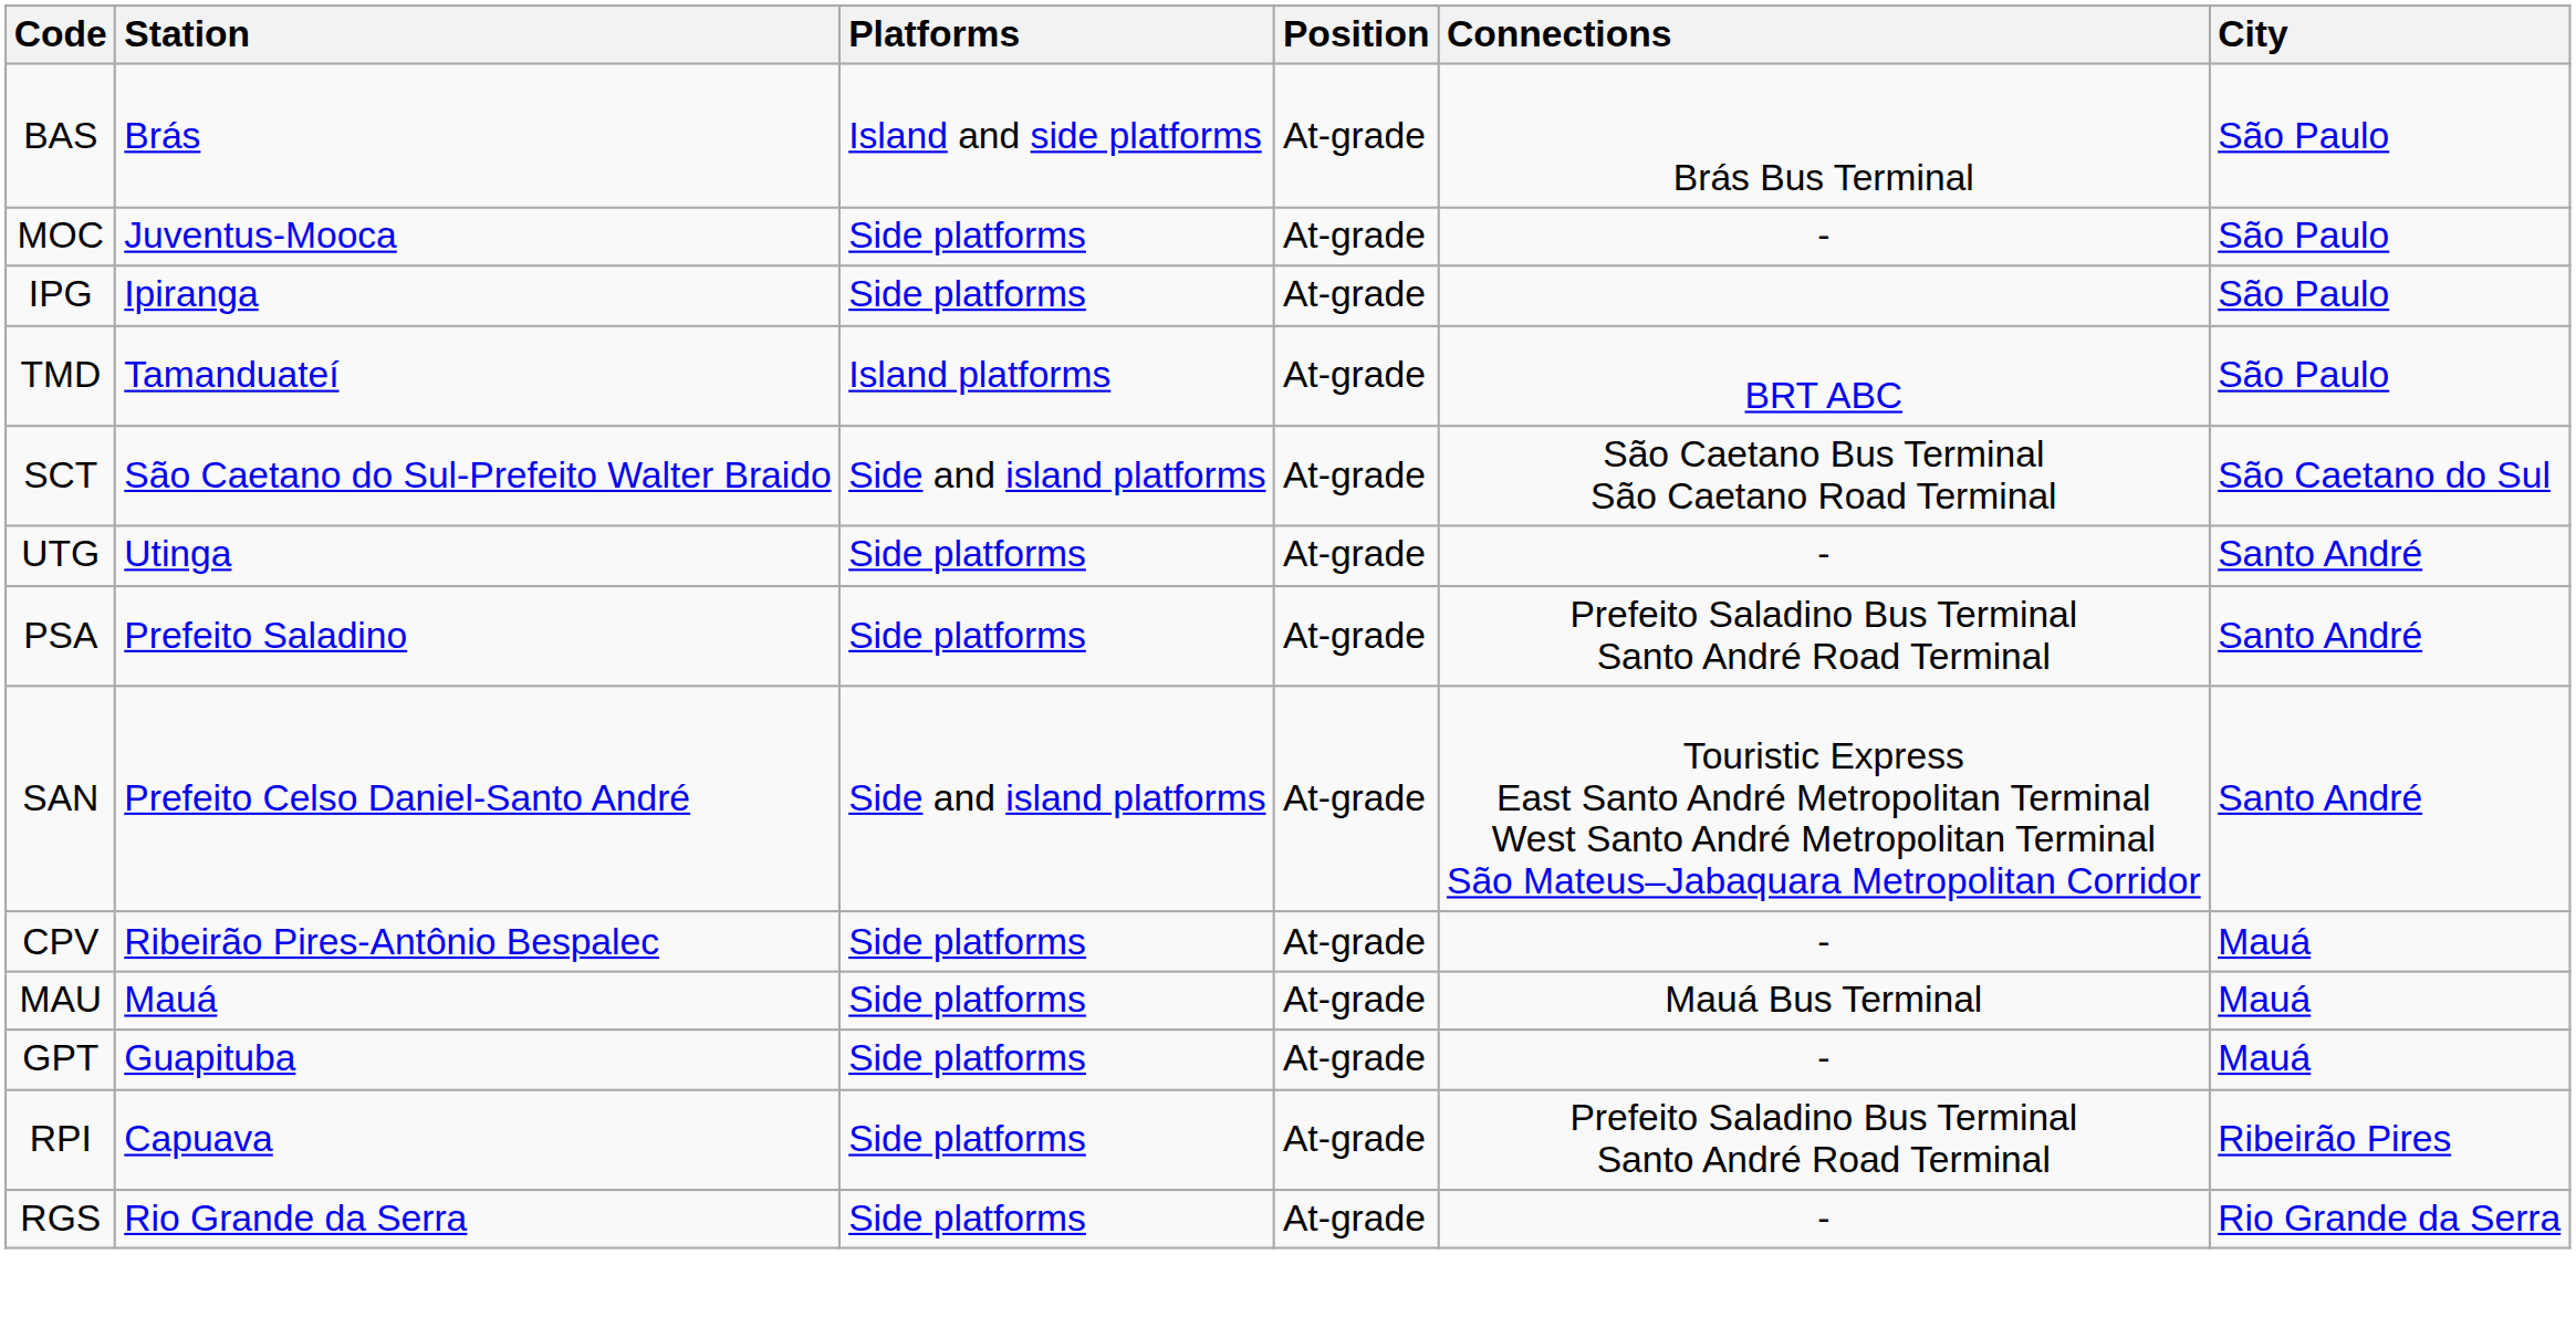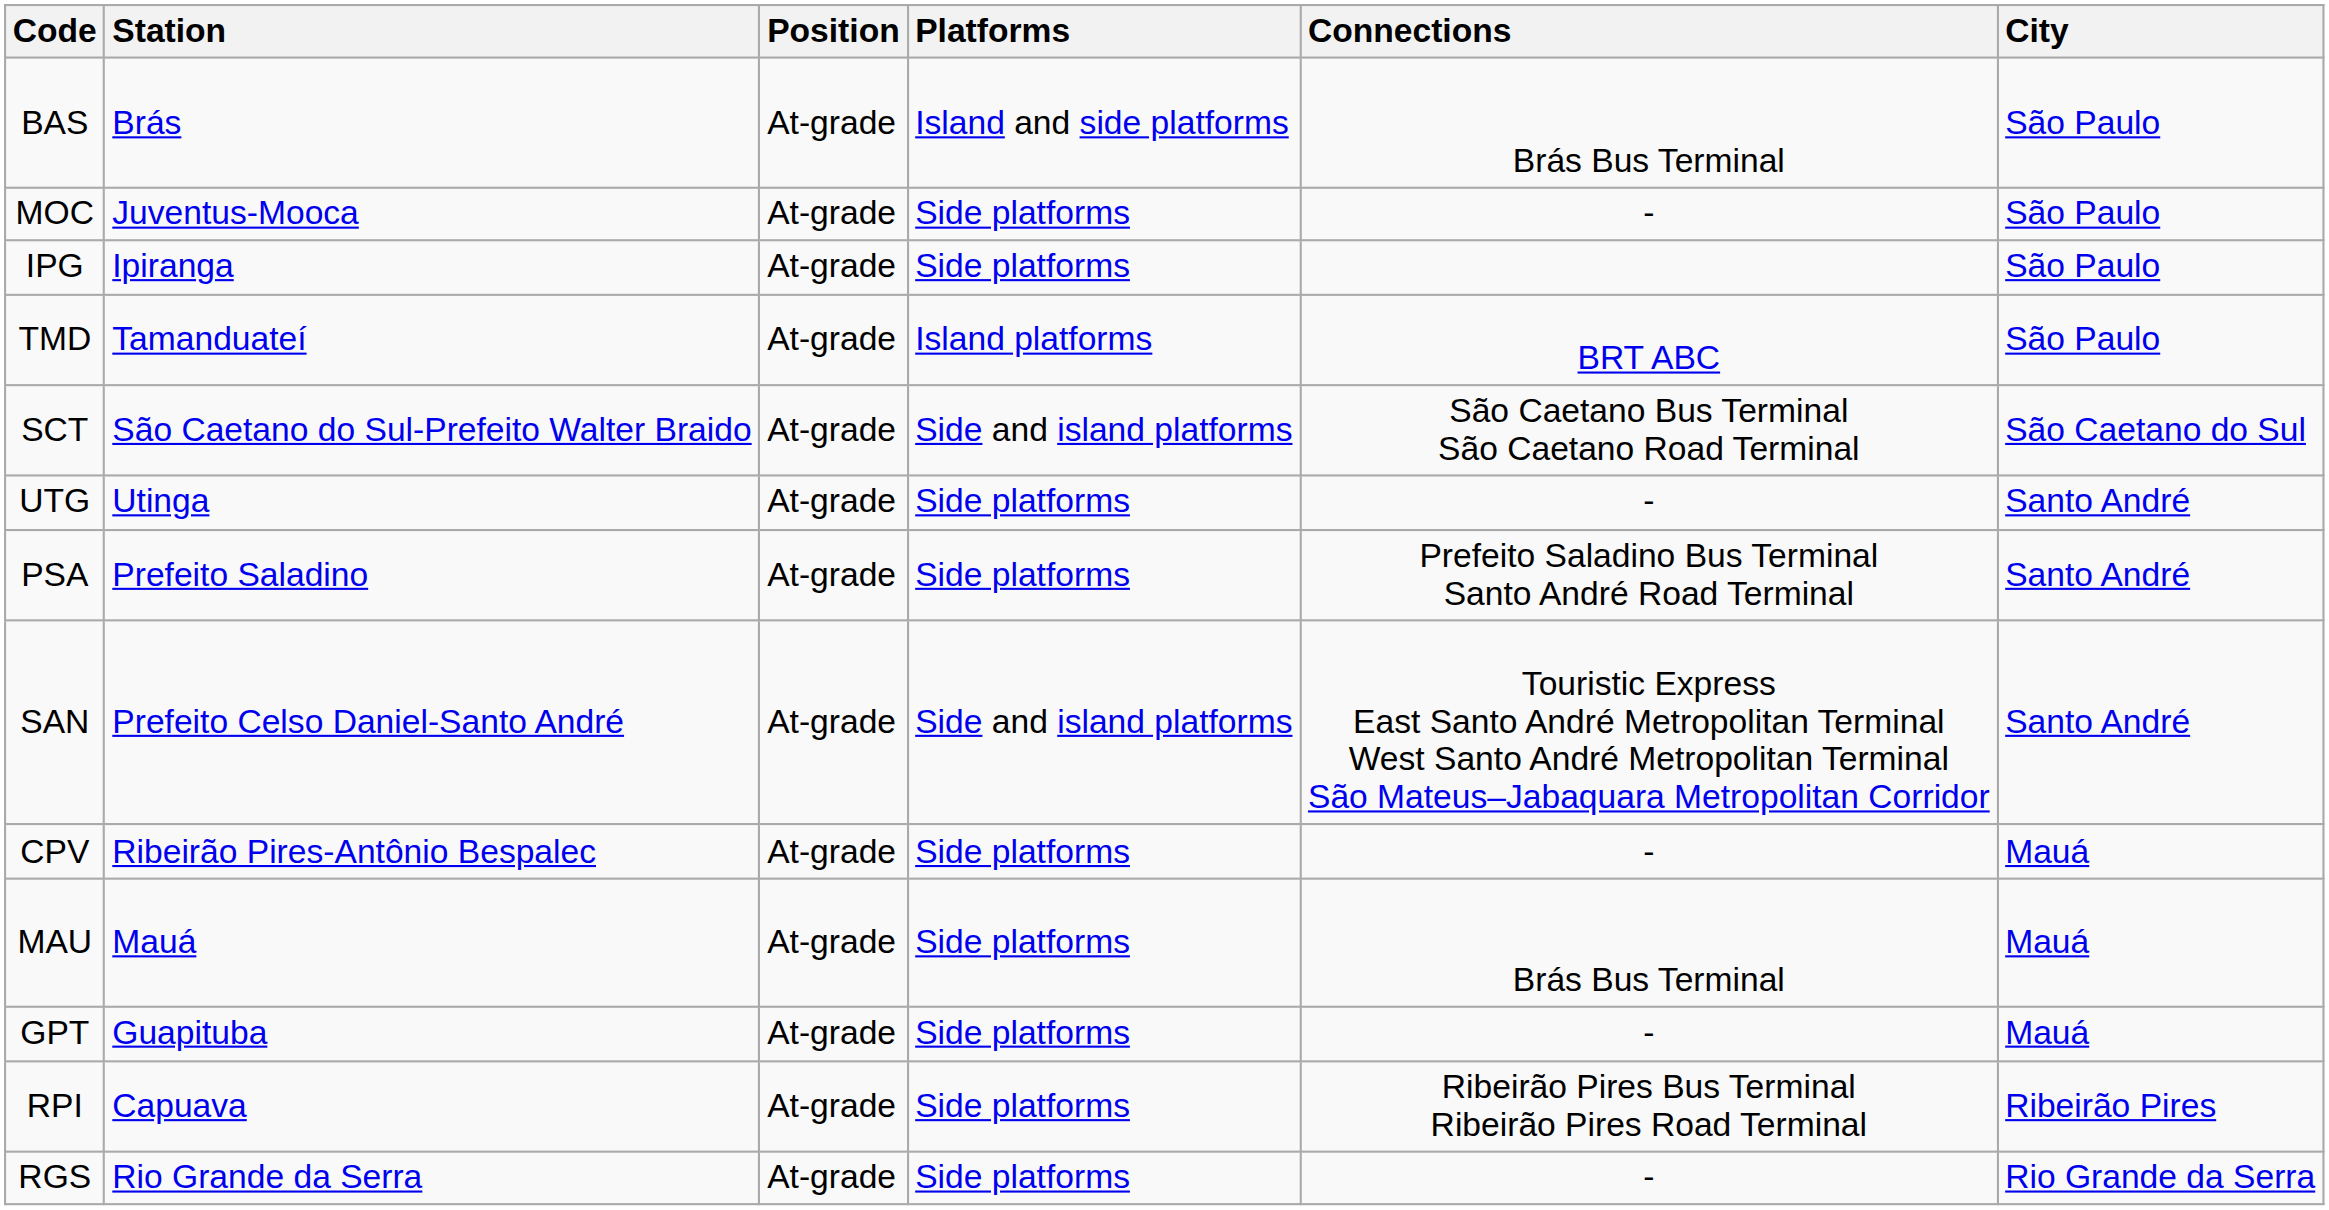 <table class="wikitable">
 <tr>
 <th style="text-align:left;">Code</th>
 <th style="text-align:left;">Station</th>
+<th style="text-align:left;">Position</th>
 <th style="text-align:left;">Platforms</th>
-<th style="text-align:left;">Position</th>
 <th style="text-align:left;">Connections</th>
 <th style="text-align:left;">City</th>
 </tr>
 <tr>
 <td style="text-align:center;">BAS</td>
 <td style="text-align:left;"><a href='#'>Brás</a></td>
+<td style="text-align:left;">At-grade</td>
 <td style="text-align:left;"><a href='#'>Island</a> and <a href='#'>side platforms</a></td>
-<td style="text-align:left;">At-grade</td>
 <td style="text-align:center;"> <br>    <br>  Brás Bus Terminal</td>
 <td style="text-align:left;"><a href='#'>São Paulo</a></td>
 </tr>
 <tr>
 <td style="text-align:center;">MOC</td>
 <td style="text-align:left;"><a href='#'>Juventus-Mooca</a></td>
+<td style="text-align:left;">At-grade</td>
 <td style="text-align:left;"><a href='#'>Side platforms</a></td>
-<td style="text-align:left;">At-grade</td>
 <td style="text-align:center;">-</td>
 <td style="text-align:left;"><a href='#'>São Paulo</a></td>
 </tr>
 <tr>
 <td style="text-align:center;">IPG</td>
 <td style="text-align:left;"><a href='#'>Ipiranga</a></td>
+<td style="text-align:left;">At-grade</td>
 <td style="text-align:left;"><a href='#'>Side platforms</a></td>
-<td style="text-align:left;">At-grade</td>
 <td style="text-align:center;">  <em></em><br>  <em></em></td>
 <td style="text-align:left;"><a href='#'>São Paulo</a></td>
 </tr>
 <tr>
 <td style="text-align:center;">TMD</td>
 <td style="text-align:left;"><a href='#'>Tamanduateí</a></td>
+<td style="text-align:left;">At-grade</td>
 <td style="text-align:left;"><a href='#'>Island platforms</a></td>
-<td style="text-align:left;">At-grade</td>
 <td style="text-align:center;"> <br> <a href='#'>BRT ABC</a> <em></em></td>
 <td style="text-align:left;"><a href='#'>São Paulo</a></td>
 </tr>
 <tr>
 <td style="text-align:center;">SCT</td>
 <td style="text-align:left;"><a href='#'>São Caetano do Sul-Prefeito Walter Braido</a></td>
+<td style="text-align:left;">At-grade</td>
 <td style="text-align:left;"><a href='#'>Side</a> and <a href='#'>island platforms</a></td>
-<td style="text-align:left;">At-grade</td>
 <td style="text-align:center;">  São Caetano Bus Terminal<br> São Caetano Road Terminal</td>
 <td style="text-align:left;"><a href='#'>São Caetano do Sul</a></td>
 </tr>
 <tr>
 <td style="text-align:center;">UTG</td>
 <td style="text-align:left;"><a href='#'>Utinga</a></td>
+<td style="text-align:left;">At-grade</td>
 <td style="text-align:left;"><a href='#'>Side platforms</a></td>
-<td style="text-align:left;">At-grade</td>
 <td style="text-align:center;">-</td>
 <td style="text-align:left;"><a href='#'>Santo André</a></td>
 </tr>
 <tr>
 <td style="text-align:center;">PSA</td>
 <td style="text-align:left;"><a href='#'>Prefeito Saladino</a></td>
+<td style="text-align:left;">At-grade</td>
 <td style="text-align:left;"><a href='#'>Side platforms</a></td>
-<td style="text-align:left;">At-grade</td>
 <td style="text-align:center;">  Prefeito Saladino Bus Terminal<br> Santo André Road Terminal</td>
 <td style="text-align:left;"><a href='#'>Santo André</a></td>
 </tr>
 <tr>
 <td style="text-align:center;">SAN</td>
 <td style="text-align:left;"><a href='#'>Prefeito Celso Daniel-Santo André</a></td>
+<td style="text-align:left;">At-grade</td>
 <td style="text-align:left;"><a href='#'>Side</a> and <a href='#'>island platforms</a></td>
-<td style="text-align:left;">At-grade</td>
 <td style="text-align:center;">  <em></em><br> Touristic Express<br> East Santo André Metropolitan Terminal<br> West Santo André Metropolitan Terminal<br> <a href='#'>São Mateus–Jabaquara Metropolitan Corridor</a></td>
 <td style="text-align:left;"><a href='#'>Santo André</a></td>
 </tr>
 <tr>
 <td style="text-align:center;">CPV</td>
 <td style="text-align:left;"><a href='#'>Ribeirão Pires-Antônio Bespalec</a></td>
+<td style="text-align:left;">At-grade</td>
 <td style="text-align:left;"><a href='#'>Side platforms</a></td>
-<td style="text-align:left;">At-grade</td>
 <td style="text-align:center;">-</td>
 <td style="text-align:left;"><a href='#'>Mauá</a></td>
 </tr>
 <tr>
 <td style="text-align:center;">MAU</td>
 <td style="text-align:left;"><a href='#'>Mauá</a></td>
+<td style="text-align:left;">At-grade</td>
 <td style="text-align:left;"><a href='#'>Side platforms</a></td>
-<td style="text-align:left;">At-grade</td>
-<td style="text-align:center;"> Mauá Bus Terminal</td>
+<td style="text-align:center;"> <br>    <br>  Brás Bus Terminal</td>
 <td style="text-align:left;"><a href='#'>Mauá</a></td>
 </tr>
 <tr>
 <td style="text-align:center;">GPT</td>
 <td style="text-align:left;"><a href='#'>Guapituba</a></td>
+<td style="text-align:left;">At-grade</td>
 <td style="text-align:left;"><a href='#'>Side platforms</a></td>
-<td style="text-align:left;">At-grade</td>
 <td style="text-align:center;">-</td>
 <td style="text-align:left;"><a href='#'>Mauá</a></td>
 </tr>
 <tr>
 <td style="text-align:center;">RPI</td>
 <td style="text-align:left;"><a href='#'>Capuava</a></td>
+<td style="text-align:left;">At-grade</td>
 <td style="text-align:left;"><a href='#'>Side platforms</a></td>
-<td style="text-align:left;">At-grade</td>
-<td style="text-align:center;">  Prefeito Saladino Bus Terminal<br> Santo André Road Terminal</td>
+<td style="text-align:center;">  Ribeirão Pires Bus Terminal<br> Ribeirão Pires Road Terminal</td>
 <td style="text-align:left;"><a href='#'>Ribeirão Pires</a></td>
 </tr>
 <tr>
 <td style="text-align:center;">RGS</td>
 <td style="text-align:left;"><a href='#'>Rio Grande da Serra</a></td>
+<td style="text-align:left;">At-grade</td>
 <td style="text-align:left;"><a href='#'>Side platforms</a></td>
-<td style="text-align:left;">At-grade</td>
 <td style="text-align:center;">-</td>
 <td style="text-align:left;"><a href='#'>Rio Grande da Serra</a></td>
 </tr>
 </table>
